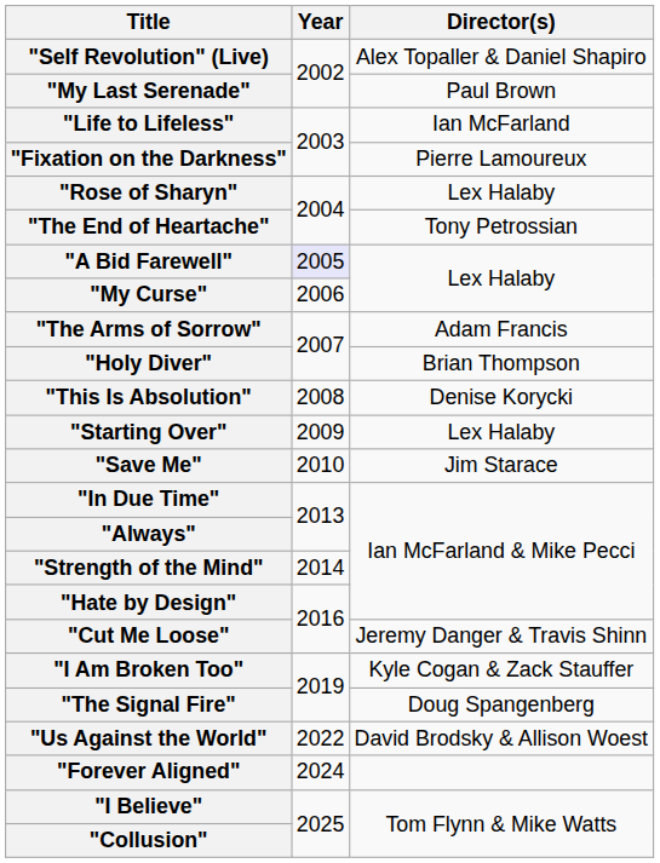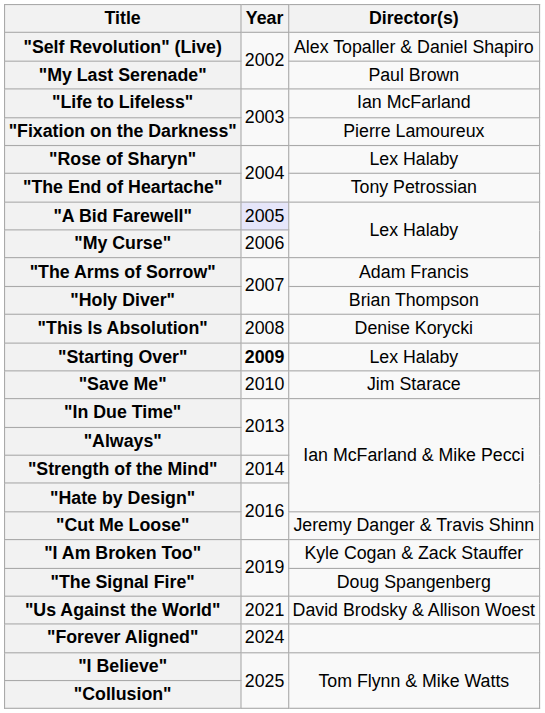 <table class="wikitable plainrowheaders" style="text-align:center;">
 <tr>
 <th scope="col">Title</th>
 <th scope="col">Year</th>
 <th scope="col">Director(s)</th>
 </tr>
 <tr>
 <th scope="row">"Self Revolution" (Live)</th>
 <td rowspan="2">2002</td>
 <td>Alex Topaller & Daniel Shapiro</td>
 </tr>
 <tr>
 <th scope="row">"My Last Serenade"</th>
 <td>Paul Brown</td>
 </tr>
 <tr>
 <th scope="row">"Life to Lifeless"</th>
 <td rowspan="2">2003</td>
 <td>Ian McFarland</td>
 </tr>
 <tr>
 <th scope="row">"Fixation on the Darkness"</th>
 <td>Pierre Lamoureux</td>
 </tr>
 <tr>
 <th scope="row">"Rose of Sharyn"</th>
 <td rowspan="2">2004</td>
 <td>Lex Halaby</td>
 </tr>
 <tr>
 <th scope="row">"The End of Heartache"</th>
 <td>Tony Petrossian</td>
 </tr>
 <tr>
 <th scope="row">"A Bid Farewell"</th>
 <td style="background: lavender;">2005</td>
 <td rowspan="2">Lex Halaby</td>
 </tr>
 <tr>
 <th scope="row">"My Curse"</th>
 <td>2006</td>
 </tr>
 <tr>
 <th scope="row">"The Arms of Sorrow"</th>
 <td rowspan="2">2007</td>
 <td>Adam Francis</td>
 </tr>
 <tr>
 <th scope="row">"Holy Diver"</th>
 <td>Brian Thompson</td>
 </tr>
 <tr>
 <th scope="row">"This Is Absolution"</th>
 <td>2008</td>
 <td>Denise Korycki</td>
 </tr>
 <tr>
 <th scope="row">"Starting Over"</th>
-<td>2009</td>
+<td><strong>2009</strong></td>
 <td>Lex Halaby</td>
 </tr>
 <tr>
 <th scope="row">"Save Me"</th>
 <td>2010</td>
 <td>Jim Starace</td>
 </tr>
 <tr>
 <th scope="row">"In Due Time"</th>
 <td rowspan="2">2013</td>
 <td rowspan="4">Ian McFarland & Mike Pecci</td>
 </tr>
 <tr>
 <th scope="row">"Always"</th>
 </tr>
 <tr>
 <th scope="row">"Strength of the Mind"</th>
 <td>2014</td>
 </tr>
 <tr>
 <th scope="row">"Hate by Design"</th>
 <td rowspan="2">2016</td>
 </tr>
 <tr>
 <th scope="row">"Cut Me Loose"</th>
 <td>Jeremy Danger & Travis Shinn</td>
 </tr>
 <tr>
 <th scope="row">"I Am Broken Too"</th>
 <td rowspan="2">2019</td>
 <td>Kyle Cogan & Zack Stauffer</td>
 </tr>
 <tr>
 <th scope="row">"The Signal Fire"</th>
 <td>Doug Spangenberg</td>
 </tr>
 <tr>
 <th scope="row">"Us Against the World"</th>
-<td>2022</td>
+<td>2021</td>
 <td>David Brodsky & Allison Woest</td>
 </tr>
 <tr>
 <th scope="row">"Forever Aligned"</th>
 <td>2024</td>
 <td></td>
 </tr>
 <tr>
 <th scope="row">"I Believe"</th>
 <td rowspan="2">2025</td>
 <td rowspan="2">Tom Flynn & Mike Watts</td>
 </tr>
 <tr>
 <th scope="row">"Collusion"</th>
 </tr>
 </table>
